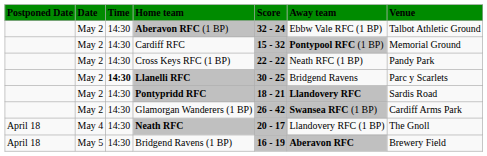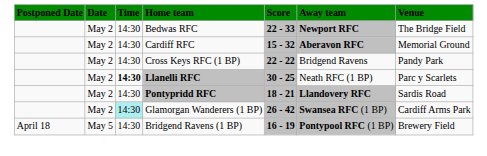 <table class="wikitable" style="margin:0.5em auto; font-size:95%">
 <tr bgcolor="#008B00">
 <td><strong>Postponed Date</strong></td>
 <td><strong>Date</strong></td>
 <td><strong>Time</strong></td>
 <td><strong>Home team</strong></td>
 <td><strong>Score</strong></td>
 <td><strong>Away team</strong></td>
 <td><strong>Venue</strong></td>
 </tr>
 <tr>
 <td></td>
 <td>May 2</td>
 <td>14:30</td>
-<td bgcolor="silver"><strong>Aberavon RFC</strong> (1 BP)</td>
-<td bgcolor="silver"><strong>32 - 24</strong></td>
-<td>Ebbw Vale RFC (1 BP)</td>
-<td>Talbot Athletic Ground</td>
+<td>Bedwas RFC</td>
+<td bgcolor="silver"><strong>22 - 33</strong></td>
+<td bgcolor="silver"><strong>Newport RFC</strong></td>
+<td>The Bridge Field</td>
 </tr>
 <tr>
 <td></td>
 <td>May 2</td>
 <td>14:30</td>
 <td>Cardiff RFC</td>
 <td bgcolor="silver"><strong>15 - 32</strong></td>
-<td bgcolor="silver"><strong>Pontypool RFC</strong> (1 BP)</td>
+<td bgcolor="silver"><strong>Aberavon RFC</strong></td>
 <td>Memorial Ground</td>
 </tr>
 <tr>
 <td></td>
 <td>May 2</td>
 <td>14:30</td>
 <td>Cross Keys RFC (1 BP)</td>
 <td bgcolor="silver"><strong>22 - 22</strong></td>
-<td>Neath RFC (1 BP)</td>
+<td>Bridgend Ravens</td>
 <td>Pandy Park</td>
 </tr>
 <tr>
 <td></td>
 <td>May 2</td>
 <td><strong>14:30</strong></td>
 <td bgcolor="silver"><strong>Llanelli RFC</strong></td>
 <td bgcolor="silver"><strong>30 - 25</strong></td>
-<td>Bridgend Ravens</td>
+<td>Neath RFC (1 BP)</td>
 <td>Parc y Scarlets</td>
 </tr>
 <tr>
 <td></td>
 <td>May 2</td>
 <td>14:30</td>
 <td bgcolor="silver"><strong>Pontypridd RFC</strong></td>
 <td bgcolor="silver"><strong>18 - 21</strong></td>
 <td bgcolor="silver"><strong>Llandovery RFC</strong></td>
 <td>Sardis Road</td>
 </tr>
 <tr>
 <td></td>
 <td>May 2</td>
-<td>14:30</td>
+<td style="background: paleturquoise;">14:30</td>
 <td>Glamorgan Wanderers (1 BP)</td>
 <td bgcolor="silver"><strong>26 - 42</strong></td>
 <td bgcolor="silver"><strong>Swansea RFC</strong> (1 BP)</td>
 <td>Cardiff Arms Park</td>
 </tr>
 <tr>
 <td>April 18</td>
-<td>May 4</td>
-<td>14:30</td>
-<td bgcolor="silver"><strong>Neath RFC</strong></td>
-<td bgcolor="silver"><strong>20 - 17</strong></td>
-<td>Llandovery RFC (1 BP)</td>
-<td>The Gnoll</td>
-</tr>
-<tr>
-<td>April 18</td>
 <td>May 5</td>
 <td>14:30</td>
 <td>Bridgend Ravens (1 BP)</td>
 <td bgcolor="silver"><strong>16 - 19</strong></td>
-<td bgcolor="silver"><strong>Aberavon RFC</strong></td>
+<td bgcolor="silver"><strong>Pontypool RFC</strong> (1 BP)</td>
 <td>Brewery Field</td>
 </tr>
 </table>
